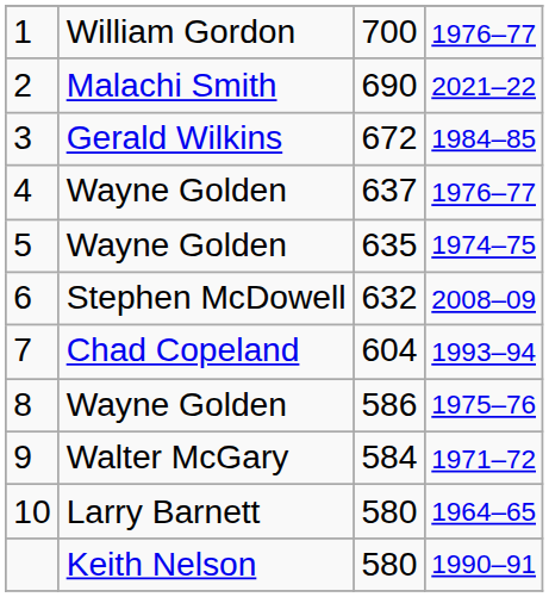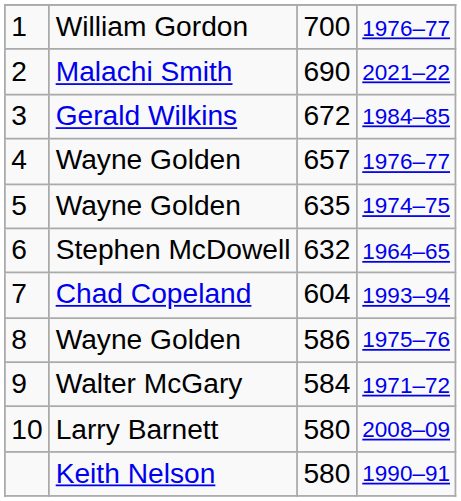 <table class="wikitable">
 <tr>
 </tr>
 <tr>
 <td>1</td>
 <td>William Gordon</td>
 <td>700</td>
 <td style="font-size:80%;"><a href='#'>1976–77</a></td>
 </tr>
 <tr>
 <td>2</td>
 <td><a href='#'>Malachi Smith</a></td>
 <td>690</td>
 <td style="font-size:80%;"><a href='#'>2021–22</a></td>
 </tr>
 <tr>
 <td>3</td>
 <td><a href='#'>Gerald Wilkins</a></td>
 <td>672</td>
 <td style="font-size:80%;"><a href='#'>1984–85</a></td>
 </tr>
 <tr>
 <td>4</td>
 <td>Wayne Golden</td>
-<td>637</td>
+<td>657</td>
 <td style="font-size:80%;"><a href='#'>1976–77</a></td>
 </tr>
 <tr>
 <td>5</td>
 <td>Wayne Golden</td>
 <td>635</td>
 <td style="font-size:80%;"><a href='#'>1974–75</a></td>
 </tr>
 <tr>
 <td>6</td>
 <td>Stephen McDowell</td>
 <td>632</td>
-<td style="font-size:80%;"><a href='#'>2008–09</a></td>
+<td style="font-size:80%;"><a href='#'>1964–65</a></td>
 </tr>
 <tr>
 <td>7</td>
 <td><a href='#'>Chad Copeland</a></td>
 <td>604</td>
 <td style="font-size:80%;"><a href='#'>1993–94</a></td>
 </tr>
 <tr>
 <td>8</td>
 <td>Wayne Golden</td>
 <td>586</td>
 <td style="font-size:80%;"><a href='#'>1975–76</a></td>
 </tr>
 <tr>
 <td>9</td>
 <td>Walter McGary</td>
 <td>584</td>
 <td style="font-size:80%;"><a href='#'>1971–72</a></td>
 </tr>
 <tr>
 <td>10</td>
 <td>Larry Barnett</td>
 <td>580</td>
-<td style="font-size:80%;"><a href='#'>1964–65</a></td>
+<td style="font-size:80%;"><a href='#'>2008–09</a></td>
 </tr>
 <tr>
 <td></td>
 <td><a href='#'>Keith Nelson</a></td>
 <td>580</td>
 <td style="font-size:80%;"><a href='#'>1990–91</a></td>
 </tr>
 </table>
